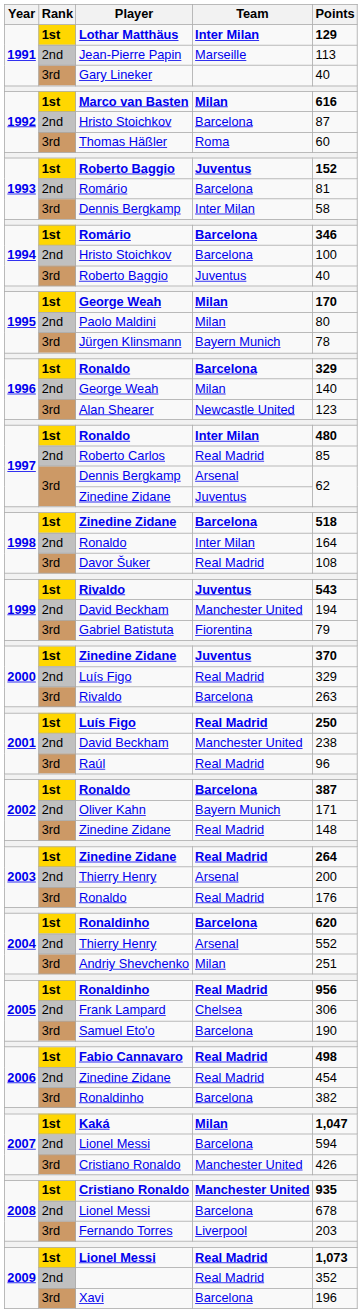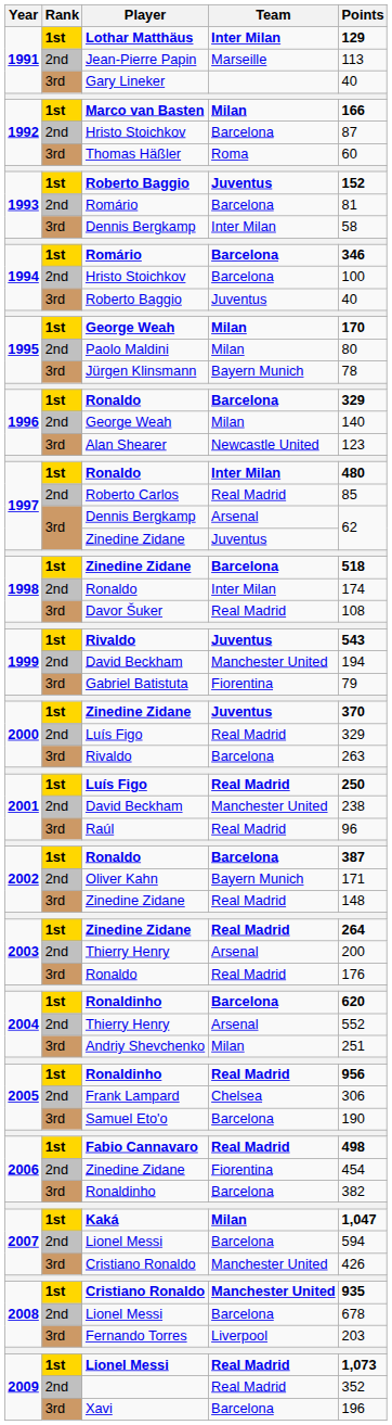 <table class="wikitable">
 <tr>
 <th>Year</th>
 <th>Rank</th>
 <th>Player</th>
 <th>Team</th>
 <th>Points</th>
 </tr>
 <tr>
 <td rowspan="3"><strong><a href='#'>1991</a></strong></td>
 <td scope="col" style="background-color:gold"><strong>1st</strong></td>
 <td> <strong><a href='#'>Lothar Matthäus</a></strong></td>
 <td> <strong><a href='#'>Inter Milan</a></strong></td>
 <td><strong>129</strong></td>
 </tr>
 <tr>
 <td scope="col" style="background-color:silver">2nd</td>
 <td> <a href='#'>Jean-Pierre Papin</a></td>
 <td> <a href='#'>Marseille</a></td>
 <td>113</td>
 </tr>
 <tr>
 <td scope="col" style="background-color:#cc9966">3rd</td>
 <td> <a href='#'>Gary Lineker</a></td>
 <td></td>
 <td>40</td>
 </tr>
 <tr>
 <th colspan="5"></th>
 </tr>
 <tr>
 <td rowspan="3"><strong><a href='#'>1992</a></strong></td>
 <td scope="col" style="background-color:gold"><strong>1st</strong></td>
 <td> <strong><a href='#'>Marco van Basten</a></strong></td>
 <td> <strong><a href='#'>Milan</a></strong></td>
-<td><strong>616</strong></td>
+<td><strong>166</strong></td>
 </tr>
 <tr>
 <td scope="col" style="background-color:silver">2nd</td>
 <td> <a href='#'>Hristo Stoichkov</a></td>
 <td> <a href='#'>Barcelona</a></td>
 <td>87</td>
 </tr>
 <tr>
 <td scope="col" style="background-color:#cc9966">3rd</td>
 <td> <a href='#'>Thomas Häßler</a></td>
 <td> <a href='#'>Roma</a></td>
 <td>60</td>
 </tr>
 <tr>
 <th colspan="5"></th>
 </tr>
 <tr>
 <td rowspan="3"><strong><a href='#'>1993</a></strong></td>
 <td scope="col" style="background-color:gold"><strong>1st</strong></td>
 <td> <strong><a href='#'>Roberto Baggio</a></strong></td>
 <td> <strong><a href='#'>Juventus</a></strong></td>
 <td><strong>152</strong></td>
 </tr>
 <tr>
 <td scope="col" style="background-color:silver">2nd</td>
 <td> <a href='#'>Romário</a></td>
 <td> <a href='#'>Barcelona</a></td>
 <td>81</td>
 </tr>
 <tr>
 <td scope="col" style="background-color:#cc9966">3rd</td>
 <td> <a href='#'>Dennis Bergkamp</a></td>
 <td> <a href='#'>Inter Milan</a></td>
 <td>58</td>
 </tr>
 <tr>
 <th colspan="5"></th>
 </tr>
 <tr>
 <td rowspan="3"><strong><a href='#'>1994</a></strong></td>
 <td scope="col" style="background-color:gold"><strong>1st</strong></td>
 <td> <strong><a href='#'>Romário</a></strong></td>
 <td> <strong><a href='#'>Barcelona</a></strong></td>
 <td><strong>346</strong></td>
 </tr>
 <tr>
 <td scope="col" style="background-color:silver">2nd</td>
 <td> <a href='#'>Hristo Stoichkov</a></td>
 <td> <a href='#'>Barcelona</a></td>
 <td>100</td>
 </tr>
 <tr>
 <td scope="col" style="background-color:#cc9966">3rd</td>
 <td> <a href='#'>Roberto Baggio</a></td>
 <td> <a href='#'>Juventus</a></td>
 <td>40</td>
 </tr>
 <tr>
 <th colspan="5"></th>
 </tr>
 <tr>
 <td rowspan="3"><strong><a href='#'>1995</a></strong></td>
 <td scope="col" style="background-color:gold"><strong>1st</strong></td>
 <td> <strong><a href='#'>George Weah</a></strong></td>
 <td> <strong><a href='#'>Milan</a></strong></td>
 <td><strong>170</strong></td>
 </tr>
 <tr>
 <td scope="col" style="background-color:silver">2nd</td>
 <td> <a href='#'>Paolo Maldini</a></td>
 <td> <a href='#'>Milan</a></td>
 <td>80</td>
 </tr>
 <tr>
 <td scope="col" style="background-color:#cc9966">3rd</td>
 <td> <a href='#'>Jürgen Klinsmann</a></td>
 <td> <a href='#'>Bayern Munich</a></td>
 <td>78</td>
 </tr>
 <tr>
 <th colspan="5"></th>
 </tr>
 <tr>
 <td rowspan="3"><strong><a href='#'>1996</a></strong></td>
 <td scope="col" style="background-color:gold"><strong>1st</strong></td>
 <td> <strong><a href='#'>Ronaldo</a></strong></td>
 <td> <strong><a href='#'>Barcelona</a></strong></td>
 <td><strong>329</strong></td>
 </tr>
 <tr>
 <td scope="col" style="background-color:silver">2nd</td>
 <td> <a href='#'>George Weah</a></td>
 <td> <a href='#'>Milan</a></td>
 <td>140</td>
 </tr>
 <tr>
 <td scope="col" style="background-color:#cc9966">3rd</td>
 <td> <a href='#'>Alan Shearer</a></td>
 <td> <a href='#'>Newcastle United</a></td>
 <td>123</td>
 </tr>
 <tr>
 <th colspan="5"></th>
 </tr>
 <tr>
 <td rowspan="4"><strong><a href='#'>1997</a></strong></td>
 <td scope="col" style="background-color:gold"><strong>1st</strong></td>
 <td> <strong><a href='#'>Ronaldo</a></strong></td>
 <td> <strong><a href='#'>Inter Milan</a></strong></td>
 <td><strong>480</strong></td>
 </tr>
 <tr>
 <td scope="col" style="background-color:silver">2nd</td>
 <td> <a href='#'>Roberto Carlos</a></td>
 <td> <a href='#'>Real Madrid</a></td>
 <td>85</td>
 </tr>
 <tr>
 <td rowspan=2 scope="col" style="background-color:#cc9966">3rd</td>
 <td> <a href='#'>Dennis Bergkamp</a></td>
 <td> <a href='#'>Arsenal</a></td>
 <td rowspan=2>62</td>
 </tr>
 <tr>
 <td> <a href='#'>Zinedine Zidane</a></td>
 <td> <a href='#'>Juventus</a></td>
 </tr>
 <tr>
 <th colspan="5"></th>
 </tr>
 <tr>
 <td rowspan="3"><strong><a href='#'>1998</a></strong></td>
 <td scope="col" style="background-color:gold"><strong>1st</strong></td>
 <td> <strong><a href='#'>Zinedine Zidane</a></strong></td>
 <td> <strong><a href='#'>Barcelona</a></strong></td>
 <td><strong>518</strong></td>
 </tr>
 <tr>
 <td scope="col" style="background-color:silver">2nd</td>
 <td> <a href='#'>Ronaldo</a></td>
 <td> <a href='#'>Inter Milan</a></td>
-<td>164</td>
+<td>174</td>
 </tr>
 <tr>
 <td scope="col" style="background-color:#cc9966">3rd</td>
 <td> <a href='#'>Davor Šuker</a></td>
 <td> <a href='#'>Real Madrid</a></td>
 <td>108</td>
 </tr>
 <tr>
 <th colspan="5"></th>
 </tr>
 <tr>
 <td rowspan="3"><strong><a href='#'>1999</a></strong></td>
 <td scope="col" style="background-color:gold"><strong>1st</strong></td>
 <td> <strong><a href='#'>Rivaldo</a></strong></td>
 <td> <strong><a href='#'>Juventus</a></strong></td>
 <td><strong>543</strong></td>
 </tr>
 <tr>
 <td scope="col" style="background-color:silver">2nd</td>
 <td> <a href='#'>David Beckham</a></td>
 <td> <a href='#'>Manchester United</a></td>
 <td>194</td>
 </tr>
 <tr>
 <td scope="col" style="background-color:#cc9966">3rd</td>
 <td> <a href='#'>Gabriel Batistuta</a></td>
 <td> <a href='#'>Fiorentina</a></td>
 <td>79</td>
 </tr>
 <tr>
 <th colspan="5"></th>
 </tr>
 <tr>
 <td rowspan="3"><strong><a href='#'>2000</a></strong></td>
 <td scope="col" style="background-color:gold"><strong>1st</strong></td>
 <td> <strong><a href='#'>Zinedine Zidane</a></strong></td>
 <td> <strong><a href='#'>Juventus</a></strong></td>
 <td><strong>370</strong></td>
 </tr>
 <tr>
 <td scope="col" style="background-color:silver">2nd</td>
 <td> <a href='#'>Luís Figo</a></td>
 <td> <a href='#'>Real Madrid</a></td>
 <td>329</td>
 </tr>
 <tr>
 <td scope="col" style="background-color:#cc9966">3rd</td>
 <td> <a href='#'>Rivaldo</a></td>
 <td> <a href='#'>Barcelona</a></td>
 <td>263</td>
 </tr>
 <tr>
 <th colspan="5"></th>
 </tr>
 <tr>
 <td rowspan="3"><strong><a href='#'>2001</a></strong></td>
 <td scope="col" style="background-color:gold"><strong>1st</strong></td>
 <td> <strong><a href='#'>Luís Figo</a></strong></td>
 <td> <strong><a href='#'>Real Madrid</a></strong></td>
 <td><strong>250</strong></td>
 </tr>
 <tr>
 <td scope="col" style="background-color:silver">2nd</td>
 <td> <a href='#'>David Beckham</a></td>
 <td> <a href='#'>Manchester United</a></td>
 <td>238</td>
 </tr>
 <tr>
 <td scope="col" style="background-color:#cc9966">3rd</td>
 <td> <a href='#'>Raúl</a></td>
 <td> <a href='#'>Real Madrid</a></td>
 <td>96</td>
 </tr>
 <tr>
 <th colspan="5"></th>
 </tr>
 <tr>
 <td rowspan="3"><strong><a href='#'>2002</a></strong></td>
 <td scope="col" style="background-color:gold"><strong>1st</strong></td>
 <td> <strong><a href='#'>Ronaldo</a></strong></td>
 <td> <strong><a href='#'>Barcelona</a></strong></td>
 <td><strong>387</strong></td>
 </tr>
 <tr>
 <td scope="col" style="background-color:silver">2nd</td>
 <td> <a href='#'>Oliver Kahn</a></td>
 <td> <a href='#'>Bayern Munich</a></td>
 <td>171</td>
 </tr>
 <tr>
 <td scope="col" style="background-color:#cc9966">3rd</td>
 <td> <a href='#'>Zinedine Zidane</a></td>
 <td> <a href='#'>Real Madrid</a></td>
 <td>148</td>
 </tr>
 <tr>
 <th colspan="5"></th>
 </tr>
 <tr>
 <td rowspan="3"><strong><a href='#'>2003</a></strong></td>
 <td scope="col" style="background-color:gold"><strong>1st</strong></td>
 <td> <strong><a href='#'>Zinedine Zidane</a></strong></td>
 <td> <strong><a href='#'>Real Madrid</a></strong></td>
 <td><strong>264</strong></td>
 </tr>
 <tr>
 <td scope="col" style="background-color:silver">2nd</td>
 <td> <a href='#'>Thierry Henry</a></td>
 <td> <a href='#'>Arsenal</a></td>
 <td>200</td>
 </tr>
 <tr>
 <td scope="col" style="background-color:#cc9966">3rd</td>
 <td> <a href='#'>Ronaldo</a></td>
 <td> <a href='#'>Real Madrid</a></td>
 <td>176</td>
 </tr>
 <tr>
 <th colspan="5"></th>
 </tr>
 <tr>
 <td rowspan="3"><strong><a href='#'>2004</a></strong></td>
 <td scope="col" style="background-color:gold"><strong>1st</strong></td>
 <td> <strong><a href='#'>Ronaldinho</a></strong></td>
 <td> <strong><a href='#'>Barcelona</a></strong></td>
 <td><strong>620</strong></td>
 </tr>
 <tr>
 <td scope="col" style="background-color:silver">2nd</td>
 <td> <a href='#'>Thierry Henry</a></td>
 <td> <a href='#'>Arsenal</a></td>
 <td>552</td>
 </tr>
 <tr>
 <td scope="col" style="background-color:#cc9966">3rd</td>
 <td> <a href='#'>Andriy Shevchenko</a></td>
 <td> <a href='#'>Milan</a></td>
 <td>251</td>
 </tr>
 <tr>
 <th colspan="5"></th>
 </tr>
 <tr>
 <td rowspan="3"><strong><a href='#'>2005</a></strong></td>
 <td scope="col" style="background-color:gold"><strong>1st</strong></td>
 <td> <strong><a href='#'>Ronaldinho</a></strong></td>
 <td> <strong><a href='#'>Real Madrid</a></strong></td>
 <td><strong>956</strong></td>
 </tr>
 <tr>
 <td scope="col" style="background-color:silver">2nd</td>
 <td> <a href='#'>Frank Lampard</a></td>
 <td> <a href='#'>Chelsea</a></td>
 <td>306</td>
 </tr>
 <tr>
 <td scope="col" style="background-color:#cc9966">3rd</td>
 <td> <a href='#'>Samuel Eto'o</a></td>
 <td> <a href='#'>Barcelona</a></td>
 <td>190</td>
 </tr>
 <tr>
 <th colspan="5"></th>
 </tr>
 <tr>
 <td rowspan="3"><strong><a href='#'>2006</a></strong></td>
 <td scope="col" style="background-color:gold"><strong>1st</strong></td>
 <td> <strong><a href='#'>Fabio Cannavaro</a></strong></td>
 <td> <strong><a href='#'>Real Madrid</a></strong></td>
 <td><strong>498</strong></td>
 </tr>
 <tr>
 <td scope="col" style="background-color:silver">2nd</td>
 <td> <a href='#'>Zinedine Zidane</a></td>
-<td> <a href='#'>Real Madrid</a></td>
+<td> <a href='#'>Fiorentina</a></td>
 <td>454</td>
 </tr>
 <tr>
 <td scope="col" style="background-color:#cc9966">3rd</td>
 <td> <a href='#'>Ronaldinho</a></td>
 <td> <a href='#'>Barcelona</a></td>
 <td>382</td>
 </tr>
 <tr>
 <th colspan="5"></th>
 </tr>
 <tr>
 <td rowspan="3"><strong><a href='#'>2007</a></strong></td>
 <td scope="col" style="background-color:gold"><strong>1st</strong></td>
 <td> <strong><a href='#'>Kaká</a></strong></td>
 <td> <strong><a href='#'>Milan</a></strong></td>
 <td><strong>1,047</strong></td>
 </tr>
 <tr>
 <td scope="col" style="background-color:silver">2nd</td>
 <td> <a href='#'>Lionel Messi</a></td>
 <td> <a href='#'>Barcelona</a></td>
 <td>594</td>
 </tr>
 <tr>
 <td scope="col" style="background-color:#cc9966">3rd</td>
 <td> <a href='#'>Cristiano Ronaldo</a></td>
 <td> <a href='#'>Manchester United</a></td>
 <td>426</td>
 </tr>
 <tr>
 <th colspan="5"></th>
 </tr>
 <tr>
 <td rowspan="3"><strong><a href='#'>2008</a></strong></td>
 <td scope="col" style="background-color:gold"><strong>1st</strong></td>
 <td> <strong><a href='#'>Cristiano Ronaldo</a></strong></td>
 <td> <strong><a href='#'>Manchester United</a></strong></td>
 <td><strong>935</strong></td>
 </tr>
 <tr>
 <td scope="col" style="background-color:silver">2nd</td>
 <td> <a href='#'>Lionel Messi</a></td>
 <td> <a href='#'>Barcelona</a></td>
 <td>678</td>
 </tr>
 <tr>
 <td scope="col" style="background-color:#cc9966">3rd</td>
 <td> <a href='#'>Fernando Torres</a></td>
 <td> <a href='#'>Liverpool</a></td>
 <td>203</td>
 </tr>
 <tr>
 <th colspan="5"></th>
 </tr>
 <tr>
 <td rowspan="3"><strong><a href='#'>2009</a></strong></td>
 <td scope="col" style="background-color:gold"><strong>1st</strong></td>
 <td> <strong><a href='#'>Lionel Messi</a></strong></td>
 <td> <strong><a href='#'>Real Madrid</a></strong></td>
 <td><strong>1,073</strong></td>
 </tr>
 <tr>
 <td scope="col" style="background-color:silver">2nd</td>
 <td></td>
 <td> <a href='#'>Real Madrid</a></td>
 <td>352</td>
 </tr>
 <tr>
 <td scope="col" style="background-color:#cc9966">3rd</td>
 <td> <a href='#'>Xavi</a></td>
 <td> <a href='#'>Barcelona</a></td>
 <td>196</td>
 </tr>
 </table>
